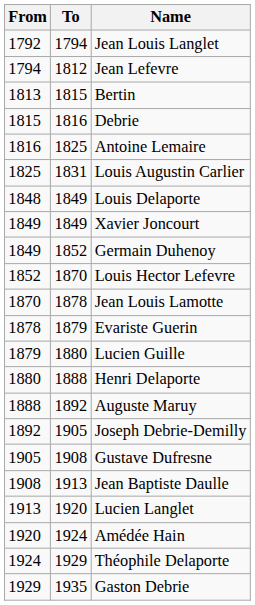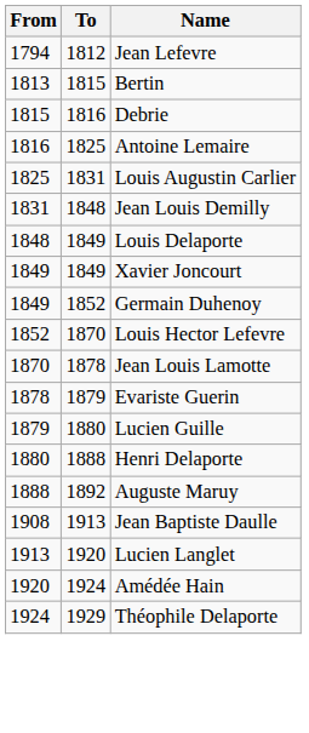 <table class="wikitable">
 <tr>
 <th>From</th>
 <th>To</th>
 <th>Name</th>
-</tr>
-<tr>
-<td>1792</td>
-<td>1794</td>
-<td>Jean Louis Langlet</td>
 </tr>
 <tr>
 <td>1794</td>
 <td>1812</td>
 <td>Jean Lefevre</td>
 </tr>
 <tr>
 <td>1813</td>
 <td>1815</td>
 <td>Bertin</td>
 </tr>
 <tr>
 <td>1815</td>
 <td>1816</td>
 <td>Debrie</td>
 </tr>
 <tr>
 <td>1816</td>
 <td>1825</td>
 <td>Antoine Lemaire</td>
 </tr>
 <tr>
 <td>1825</td>
 <td>1831</td>
 <td>Louis Augustin Carlier</td>
+</tr>
+<tr>
+<td>1831</td>
+<td>1848</td>
+<td>Jean Louis Demilly</td>
 </tr>
 <tr>
 <td>1848</td>
 <td>1849</td>
 <td>Louis Delaporte</td>
 </tr>
 <tr>
 <td>1849</td>
 <td>1849</td>
 <td>Xavier Joncourt</td>
 </tr>
 <tr>
 <td>1849</td>
 <td>1852</td>
 <td>Germain Duhenoy</td>
 </tr>
 <tr>
 <td>1852</td>
 <td>1870</td>
 <td>Louis Hector Lefevre</td>
 </tr>
 <tr>
 <td>1870</td>
 <td>1878</td>
 <td>Jean Louis Lamotte</td>
 </tr>
 <tr>
 <td>1878</td>
 <td>1879</td>
 <td>Evariste Guerin</td>
 </tr>
 <tr>
 <td>1879</td>
 <td>1880</td>
 <td>Lucien Guille</td>
 </tr>
 <tr>
 <td>1880</td>
 <td>1888</td>
 <td>Henri Delaporte</td>
 </tr>
 <tr>
 <td>1888</td>
 <td>1892</td>
 <td>Auguste Maruy</td>
 </tr>
 <tr>
-<td>1892</td>
-<td>1905</td>
-<td>Joseph Debrie-Demilly</td>
-</tr>
-<tr>
-<td>1905</td>
-<td>1908</td>
-<td>Gustave Dufresne</td>
-</tr>
-<tr>
 <td>1908</td>
 <td>1913</td>
 <td>Jean Baptiste Daulle</td>
 </tr>
 <tr>
 <td>1913</td>
 <td>1920</td>
 <td>Lucien Langlet</td>
 </tr>
 <tr>
 <td>1920</td>
 <td>1924</td>
 <td>Amédée Hain</td>
 </tr>
 <tr>
 <td>1924</td>
 <td>1929</td>
 <td>Théophile Delaporte</td>
 </tr>
-<tr>
-<td>1929</td>
-<td>1935</td>
-<td>Gaston Debrie</td>
-</tr>
 </table>
